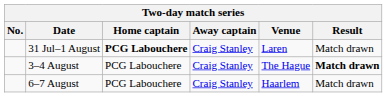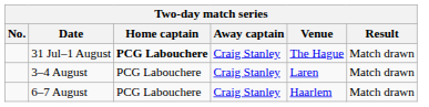 <table class="wikitable">
 <tr>
 <th colspan="9">Two-day match series</th>
 </tr>
 <tr>
 <th>No.</th>
 <th>Date</th>
 <th>Home captain</th>
 <th>Away captain</th>
 <th>Venue</th>
 <th>Result</th>
 </tr>
 <tr>
 <td></td>
 <td>31 Jul–1 August</td>
 <td><strong>PCG Labouchere</strong></td>
 <td><a href='#'>Craig Stanley</a></td>
-<td><a href='#'>Laren</a></td>
+<td><a href='#'>The Hague</a></td>
 <td>Match drawn</td>
 </tr>
 <tr>
 <td></td>
 <td>3–4 August</td>
 <td>PCG Labouchere</td>
 <td><a href='#'>Craig Stanley</a></td>
-<td><a href='#'>The Hague</a></td>
-<td><strong>Match drawn</strong></td>
+<td><a href='#'>Laren</a></td>
+<td>Match drawn</td>
 </tr>
 <tr>
 <td></td>
 <td>6–7 August</td>
 <td>PCG Labouchere</td>
 <td><a href='#'>Craig Stanley</a></td>
 <td><a href='#'>Haarlem</a></td>
 <td>Match drawn</td>
 </tr>
 </table>
